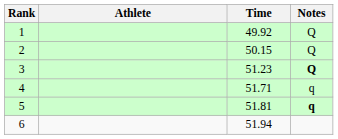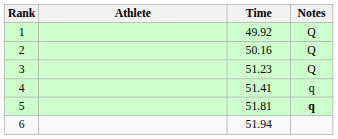 <table class="wikitable" style="text-align:center">
 <tr>
 <th width=40>Rank</th>
 <th width=250>Athlete</th>
 <th width=80>Time</th>
 <th width=50>Notes</th>
 </tr>
 <tr bgcolor=ccffcc>
 <td>1</td>
 <td align=left></td>
 <td>49.92</td>
 <td>Q</td>
 </tr>
 <tr bgcolor=ccffcc>
 <td>2</td>
 <td align=left></td>
-<td>50.15</td>
+<td>50.16</td>
 <td>Q</td>
 </tr>
 <tr bgcolor=ccffcc>
 <td>3</td>
 <td align=left></td>
 <td>51.23</td>
-<td><strong>Q</strong></td>
+<td>Q</td>
 </tr>
 <tr bgcolor=ccffcc>
 <td>4</td>
 <td align=left></td>
-<td>51.71</td>
+<td>51.41</td>
 <td>q</td>
 </tr>
 <tr bgcolor=ccffcc>
 <td>5</td>
 <td align=left></td>
 <td>51.81</td>
 <td><strong>q</strong></td>
 </tr>
 <tr>
 <td>6</td>
 <td align=left></td>
 <td>51.94</td>
 <td></td>
 </tr>
 </table>
